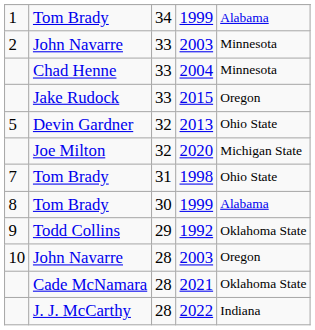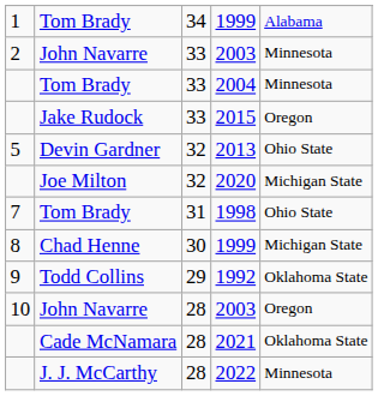 <table class="wikitable">
 <tr>
 </tr>
 <tr>
 <td>1</td>
 <td><a href='#'>Tom Brady</a></td>
 <td>34</td>
 <td><a href='#'>1999</a></td>
 <td style="font-size:80%;"><a href='#'>Alabama</a></td>
 </tr>
 <tr>
 <td>2</td>
 <td><a href='#'>John Navarre</a></td>
 <td>33</td>
 <td><a href='#'>2003</a></td>
 <td style="font-size:80%;">Minnesota</td>
 </tr>
 <tr>
 <td></td>
-<td><a href='#'>Chad Henne</a></td>
+<td><a href='#'>Tom Brady</a></td>
 <td>33</td>
 <td><a href='#'>2004</a></td>
 <td style="font-size:80%;">Minnesota</td>
 </tr>
 <tr>
 <td></td>
 <td><a href='#'>Jake Rudock</a></td>
 <td>33</td>
 <td><a href='#'>2015</a></td>
 <td style="font-size:80%;">Oregon</td>
 </tr>
 <tr>
 <td>5</td>
 <td><a href='#'>Devin Gardner</a></td>
 <td>32</td>
 <td><a href='#'>2013</a></td>
 <td style="font-size:80%;">Ohio State</td>
 </tr>
 <tr>
 <td></td>
 <td><a href='#'>Joe Milton</a></td>
 <td>32</td>
 <td><a href='#'>2020</a></td>
 <td style="font-size:80%;">Michigan State</td>
 </tr>
 <tr>
 <td>7</td>
 <td><a href='#'>Tom Brady</a></td>
 <td>31</td>
 <td><a href='#'>1998</a></td>
 <td style="font-size:80%;">Ohio State</td>
 </tr>
 <tr>
 <td>8</td>
-<td><a href='#'>Tom Brady</a></td>
+<td><a href='#'>Chad Henne</a></td>
 <td>30</td>
 <td><a href='#'>1999</a></td>
-<td style="font-size:80%;"><a href='#'>Alabama</a></td>
+<td style="font-size:80%;">Michigan State</td>
 </tr>
 <tr>
 <td>9</td>
 <td><a href='#'>Todd Collins</a></td>
 <td>29</td>
 <td><a href='#'>1992</a></td>
 <td style="font-size:80%;">Oklahoma State</td>
 </tr>
 <tr>
 <td>10</td>
 <td><a href='#'>John Navarre</a></td>
 <td>28</td>
 <td><a href='#'>2003</a></td>
 <td style="font-size:80%;">Oregon</td>
 </tr>
 <tr>
 <td></td>
 <td><a href='#'>Cade McNamara</a></td>
 <td>28</td>
 <td><a href='#'>2021</a></td>
 <td style="font-size:80%;">Oklahoma State</td>
 </tr>
 <tr>
 <td></td>
 <td><a href='#'>J. J. McCarthy</a></td>
 <td>28</td>
 <td><a href='#'>2022</a></td>
-<td style="font-size:80%;">Indiana</td>
+<td style="font-size:80%;">Minnesota</td>
 </tr>
 </table>
